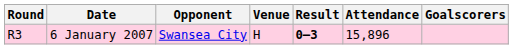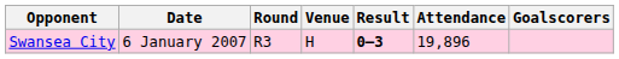 <table class="wikitable">
 <tr>
+<th>Opponent</th>
+<th>Date</th>
 <th>Round</th>
-<th>Date</th>
-<th>Opponent</th>
 <th>Venue</th>
 <th>Result</th>
 <th>Attendance</th>
 <th>Goalscorers</th>
 </tr>
 <tr style="background-color: #ffd0e3;">
+<td><a href='#'>Swansea City</a></td>
+<td>6 January 2007</td>
 <td>R3</td>
-<td>6 January 2007</td>
-<td><a href='#'>Swansea City</a></td>
 <td>H</td>
 <td><strong>0–3</strong></td>
-<td>15,896</td>
+<td>19,896</td>
 <td></td>
 </tr>
 </table>
